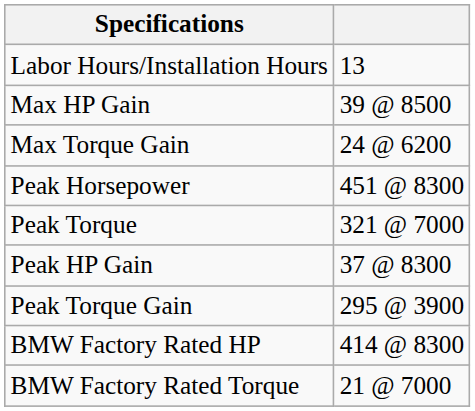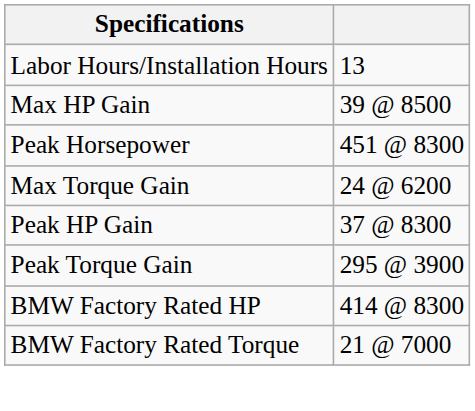 <table class="wikitable">
 <tr>
 <th>Specifications</th>
 <th></th>
 </tr>
 <tr>
 <td>Labor Hours/Installation Hours</td>
 <td>13</td>
 </tr>
 <tr>
 <td>Max HP Gain</td>
 <td>39 @ 8500</td>
 </tr>
 <tr>
-<td>Max Torque Gain</td>
-<td>24 @ 6200</td>
-</tr>
-<tr>
 <td>Peak Horsepower</td>
 <td>451 @ 8300</td>
 </tr>
 <tr>
-<td>Peak Torque</td>
-<td>321 @ 7000</td>
+<td>Max Torque Gain</td>
+<td>24 @ 6200</td>
 </tr>
 <tr>
 <td>Peak HP Gain</td>
 <td>37 @ 8300</td>
 </tr>
 <tr>
 <td>Peak Torque Gain</td>
 <td>295 @ 3900</td>
 </tr>
 <tr>
 <td>BMW Factory Rated HP</td>
 <td>414 @ 8300</td>
 </tr>
 <tr>
 <td>BMW Factory Rated Torque</td>
 <td>21 @ 7000</td>
 </tr>
 </table>
